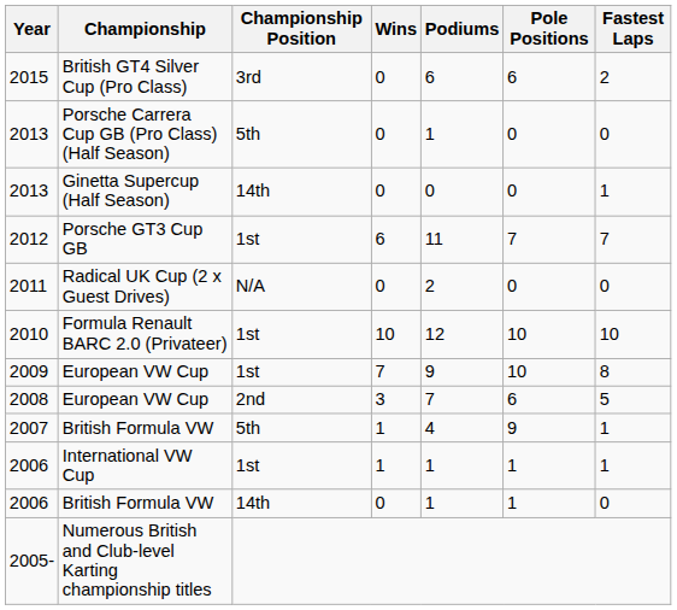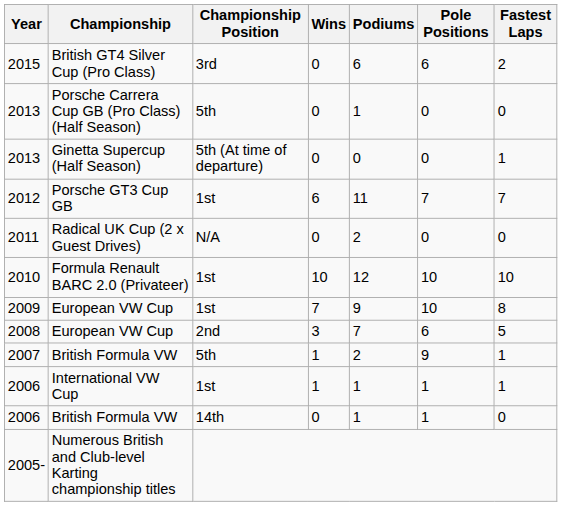 <table class="wikitable">
 <tr>
 <th>Year</th>
 <th>Championship</th>
 <th>Championship Position</th>
 <th>Wins</th>
 <th>Podiums</th>
 <th>Pole Positions</th>
 <th>Fastest Laps</th>
 </tr>
 <tr>
 <td>2015</td>
 <td>British GT4 Silver Cup (Pro Class)</td>
 <td>3rd</td>
 <td>0</td>
 <td>6</td>
 <td>6</td>
 <td>2</td>
 </tr>
 <tr>
 <td>2013</td>
 <td>Porsche Carrera Cup GB (Pro Class)(Half Season)</td>
 <td>5th</td>
 <td>0</td>
 <td>1</td>
 <td>0</td>
 <td>0</td>
 </tr>
 <tr>
 <td>2013</td>
 <td>Ginetta Supercup (Half Season)</td>
-<td>14th</td>
+<td>5th (At time of departure)</td>
 <td>0</td>
 <td>0</td>
 <td>0</td>
 <td>1</td>
 </tr>
 <tr>
 <td>2012</td>
 <td>Porsche GT3 Cup GB</td>
 <td>1st</td>
 <td>6</td>
 <td>11</td>
 <td>7</td>
 <td>7</td>
 </tr>
 <tr>
 <td>2011</td>
 <td>Radical UK Cup (2 x Guest Drives)</td>
 <td>N/A</td>
 <td>0</td>
 <td>2</td>
 <td>0</td>
 <td>0</td>
 </tr>
 <tr>
 <td>2010</td>
 <td>Formula Renault BARC 2.0 (Privateer)</td>
 <td>1st</td>
 <td>10</td>
 <td>12</td>
 <td>10</td>
 <td>10</td>
 </tr>
 <tr>
 <td>2009</td>
 <td>European VW Cup</td>
 <td>1st</td>
 <td>7</td>
 <td>9</td>
 <td>10</td>
 <td>8</td>
 </tr>
 <tr>
 <td>2008</td>
 <td>European VW Cup</td>
 <td>2nd</td>
 <td>3</td>
 <td>7</td>
 <td>6</td>
 <td>5</td>
 </tr>
 <tr>
 <td>2007</td>
 <td>British Formula VW</td>
 <td>5th</td>
 <td>1</td>
-<td>4</td>
+<td>2</td>
 <td>9</td>
 <td>1</td>
 </tr>
 <tr>
 <td>2006</td>
 <td>International VW Cup</td>
 <td>1st</td>
 <td>1</td>
 <td>1</td>
 <td>1</td>
 <td>1</td>
 </tr>
 <tr>
 <td>2006</td>
 <td>British Formula VW</td>
 <td>14th</td>
 <td>0</td>
 <td>1</td>
 <td>1</td>
 <td>0</td>
 </tr>
 <tr>
 <td>2005-</td>
 <td>Numerous British and Club-level Karting championship titles</td>
 </tr>
 </table>
